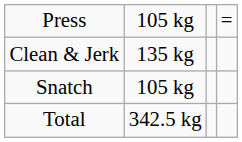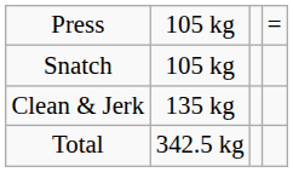 <table class = "wikitable" style="text-align:center;">
 <tr>
 <td>Press</td>
 <td>105 kg</td>
 <td align=left><br></td>
 <td>=</td>
 </tr>
 <tr>
+<td>Snatch</td>
+<td>105 kg</td>
+<td align=left><br></td>
+<td></td>
+</tr>
+<tr>
 <td>Clean & Jerk</td>
 <td>135 kg</td>
 <td align=left></td>
-<td></td>
-</tr>
-<tr>
-<td>Snatch</td>
-<td>105 kg</td>
-<td align=left><br></td>
 <td></td>
 </tr>
 <tr>
 <td>Total</td>
 <td>342.5 kg</td>
 <td align=left></td>
 <td></td>
 </tr>
 </table>
